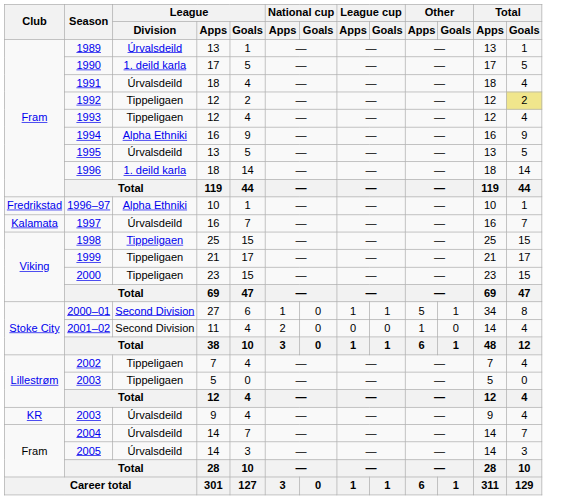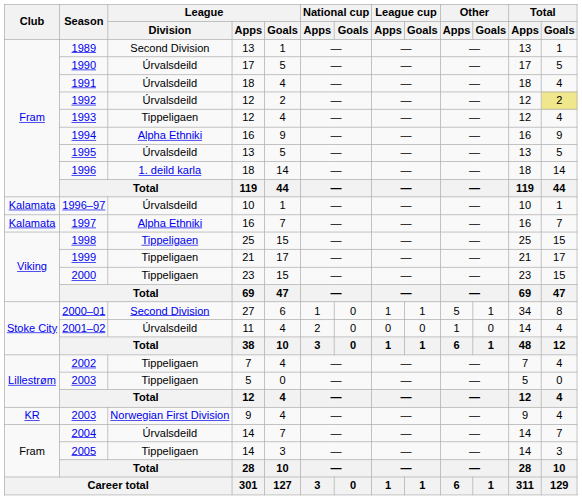 <table class="wikitable" style="text-align:center">
 <tr>
 <th rowspan="2">Club</th>
 <th rowspan="2">Season</th>
 <th colspan="3">League</th>
 <th colspan="2">National cup</th>
 <th colspan="2">League cup</th>
 <th colspan="2">Other</th>
 <th colspan="2">Total</th>
 </tr>
 <tr>
 <th>Division</th>
 <th>Apps</th>
 <th>Goals</th>
 <th>Apps</th>
 <th>Goals</th>
 <th>Apps</th>
 <th>Goals</th>
 <th>Apps</th>
 <th>Goals</th>
 <th>Apps</th>
 <th>Goals</th>
 </tr>
 <tr>
 <td rowspan="9"><a href='#'>Fram</a></td>
 <td><a href='#'>1989</a></td>
-<td><a href='#'>Úrvalsdeild</a></td>
+<td>Second Division</td>
 <td>13</td>
 <td>1</td>
 <td colspan="2">—</td>
 <td colspan="2">—</td>
 <td colspan="2">—</td>
 <td>13</td>
 <td>1</td>
 </tr>
 <tr>
 <td><a href='#'>1990</a></td>
-<td><a href='#'>1. deild karla</a></td>
+<td>Úrvalsdeild</td>
 <td>17</td>
 <td>5</td>
 <td colspan="2">—</td>
 <td colspan="2">—</td>
 <td colspan="2">—</td>
 <td>17</td>
 <td>5</td>
 </tr>
 <tr>
 <td><a href='#'>1991</a></td>
 <td>Úrvalsdeild</td>
 <td>18</td>
 <td>4</td>
 <td colspan="2">—</td>
 <td colspan="2">—</td>
 <td colspan="2">—</td>
 <td>18</td>
 <td>4</td>
 </tr>
 <tr>
 <td><a href='#'>1992</a></td>
-<td>Tippeligaen</td>
+<td>Úrvalsdeild</td>
 <td>12</td>
 <td>2</td>
 <td colspan="2">—</td>
 <td colspan="2">—</td>
 <td colspan="2">—</td>
 <td>12</td>
 <td style="background: khaki;">2</td>
 </tr>
 <tr>
 <td><a href='#'>1993</a></td>
 <td>Tippeligaen</td>
 <td>12</td>
 <td>4</td>
 <td colspan="2">—</td>
 <td colspan="2">—</td>
 <td colspan="2">—</td>
 <td>12</td>
 <td>4</td>
 </tr>
 <tr>
 <td><a href='#'>1994</a></td>
 <td><a href='#'>Alpha Ethniki</a></td>
 <td>16</td>
 <td>9</td>
 <td colspan="2">—</td>
 <td colspan="2">—</td>
 <td colspan="2">—</td>
 <td>16</td>
 <td>9</td>
 </tr>
 <tr>
 <td><a href='#'>1995</a></td>
 <td>Úrvalsdeild</td>
 <td>13</td>
 <td>5</td>
 <td colspan="2">—</td>
 <td colspan="2">—</td>
 <td colspan="2">—</td>
 <td>13</td>
 <td>5</td>
 </tr>
 <tr>
 <td><a href='#'>1996</a></td>
 <td><a href='#'>1. deild karla</a></td>
 <td>18</td>
 <td>14</td>
 <td colspan="2">—</td>
 <td colspan="2">—</td>
 <td colspan="2">—</td>
 <td>18</td>
 <td>14</td>
 </tr>
 <tr>
 <th colspan="2">Total</th>
 <th>119</th>
 <th>44</th>
 <th colspan="2">—</th>
 <th colspan="2">—</th>
 <th colspan="2">—</th>
 <th>119</th>
 <th>44</th>
 </tr>
 <tr>
-<td><a href='#'>Fredrikstad</a></td>
+<td><a href='#'>Kalamata</a></td>
 <td><a href='#'>1996–97</a></td>
-<td><a href='#'>Alpha Ethniki</a></td>
+<td>Úrvalsdeild</td>
 <td>10</td>
 <td>1</td>
 <td colspan="2">—</td>
 <td colspan="2">—</td>
 <td colspan="2">—</td>
 <td>10</td>
 <td>1</td>
 </tr>
 <tr>
 <td><a href='#'>Kalamata</a></td>
 <td><a href='#'>1997</a></td>
-<td>Úrvalsdeild</td>
+<td><a href='#'>Alpha Ethniki</a></td>
 <td>16</td>
 <td>7</td>
 <td colspan="2">—</td>
 <td colspan="2">—</td>
 <td colspan="2">—</td>
 <td>16</td>
 <td>7</td>
 </tr>
 <tr>
 <td rowspan="4"><a href='#'>Viking</a></td>
 <td><a href='#'>1998</a></td>
 <td><a href='#'>Tippeligaen</a></td>
 <td>25</td>
 <td>15</td>
 <td colspan="2">—</td>
 <td colspan="2">—</td>
 <td colspan="2">—</td>
 <td>25</td>
 <td>15</td>
 </tr>
 <tr>
 <td><a href='#'>1999</a></td>
 <td>Tippeligaen</td>
 <td>21</td>
 <td>17</td>
 <td colspan="2">—</td>
 <td colspan="2">—</td>
 <td colspan="2">—</td>
 <td>21</td>
 <td>17</td>
 </tr>
 <tr>
 <td><a href='#'>2000</a></td>
 <td>Tippeligaen</td>
 <td>23</td>
 <td>15</td>
 <td colspan="2">—</td>
 <td colspan="2">—</td>
 <td colspan="2">—</td>
 <td>23</td>
 <td>15</td>
 </tr>
 <tr>
 <th colspan="2">Total</th>
 <th>69</th>
 <th>47</th>
 <th colspan="2">—</th>
 <th colspan="2">—</th>
 <th colspan="2">—</th>
 <th>69</th>
 <th>47</th>
 </tr>
 <tr>
 <td rowspan=3><a href='#'>Stoke City</a></td>
 <td><a href='#'>2000–01</a></td>
 <td><a href='#'>Second Division</a></td>
 <td>27</td>
 <td>6</td>
 <td>1</td>
 <td>0</td>
 <td>1</td>
 <td>1</td>
 <td>5</td>
 <td>1</td>
 <td>34</td>
 <td>8</td>
 </tr>
 <tr>
 <td><a href='#'>2001–02</a></td>
-<td>Second Division</td>
+<td>Úrvalsdeild</td>
 <td>11</td>
 <td>4</td>
 <td>2</td>
 <td>0</td>
 <td>0</td>
 <td>0</td>
 <td>1</td>
 <td>0</td>
 <td>14</td>
 <td>4</td>
 </tr>
 <tr>
 <th colspan="2">Total</th>
 <th>38</th>
 <th>10</th>
 <th>3</th>
 <th>0</th>
 <th>1</th>
 <th>1</th>
 <th>6</th>
 <th>1</th>
 <th>48</th>
 <th>12</th>
 </tr>
 <tr>
 <td rowspan="3"><a href='#'>Lillestrøm</a></td>
 <td><a href='#'>2002</a></td>
 <td>Tippeligaen</td>
 <td>7</td>
 <td>4</td>
 <td colspan="2">—</td>
 <td colspan="2">—</td>
 <td colspan="2">—</td>
 <td>7</td>
 <td>4</td>
 </tr>
 <tr>
 <td><a href='#'>2003</a></td>
 <td>Tippeligaen</td>
 <td>5</td>
 <td>0</td>
 <td colspan="2">—</td>
 <td colspan="2">—</td>
 <td colspan="2">—</td>
 <td>5</td>
 <td>0</td>
 </tr>
 <tr>
 <th colspan="2">Total</th>
 <th>12</th>
 <th>4</th>
 <th colspan="2">—</th>
 <th colspan="2">—</th>
 <th colspan="2">—</th>
 <th>12</th>
 <th>4</th>
 </tr>
 <tr>
 <td><a href='#'>KR</a></td>
 <td><a href='#'>2003</a></td>
-<td>Úrvalsdeild</td>
+<td><a href='#'>Norwegian First Division</a></td>
 <td>9</td>
 <td>4</td>
 <td colspan="2">—</td>
 <td colspan="2">—</td>
 <td colspan="2">—</td>
 <td>9</td>
 <td>4</td>
 </tr>
 <tr>
 <td rowspan="3">Fram</td>
 <td><a href='#'>2004</a></td>
 <td>Úrvalsdeild</td>
 <td>14</td>
 <td>7</td>
 <td colspan="2">—</td>
 <td colspan="2">—</td>
 <td colspan="2">—</td>
 <td>14</td>
 <td>7</td>
 </tr>
 <tr>
 <td><a href='#'>2005</a></td>
-<td>Úrvalsdeild</td>
+<td>Tippeligaen</td>
 <td>14</td>
 <td>3</td>
 <td colspan="2">—</td>
 <td colspan="2">—</td>
 <td colspan="2">—</td>
 <td>14</td>
 <td>3</td>
 </tr>
 <tr>
 <th colspan="2">Total</th>
 <th>28</th>
 <th>10</th>
 <th colspan="2">—</th>
 <th colspan="2">—</th>
 <th colspan="2">—</th>
 <th>28</th>
 <th>10</th>
 </tr>
 <tr>
 <th colspan="3">Career total</th>
 <th>301</th>
 <th>127</th>
 <th>3</th>
 <th>0</th>
 <th>1</th>
 <th>1</th>
 <th>6</th>
 <th>1</th>
 <th>311</th>
 <th>129</th>
 </tr>
 </table>
